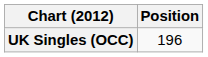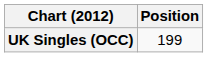 <table class="wikitable plainrowheaders" style="text-align:center">
 <tr>
 <th scope="col">Chart (2012)</th>
 <th scope="col">Position</th>
 </tr>
 <tr>
 <th scope="row">UK Singles (OCC)</th>
-<td>196</td>
+<td>199</td>
 </tr>
 </table>
